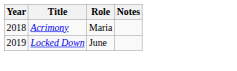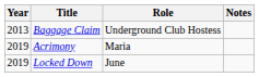 <table class="wikitable sortable">
 <tr>
 <th>Year</th>
 <th>Title</th>
 <th>Role</th>
 <th class="unsortable">Notes</th>
 </tr>
 <tr>
-<td>2018</td>
+<td>2013</td>
+<td><a href='#'><em>Baggage Claim</em></a></td>
+<td>Underground Club Hostess</td>
+<td></td>
+</tr>
+<tr>
+<td>2019</td>
 <td><a href='#'><em>Acrimony</em></a></td>
 <td>Maria</td>
 <td></td>
 </tr>
 <tr>
 <td>2019</td>
 <td><a href='#'><em>Locked Down</em></a></td>
 <td>June</td>
 <td></td>
 </tr>
 </table>
